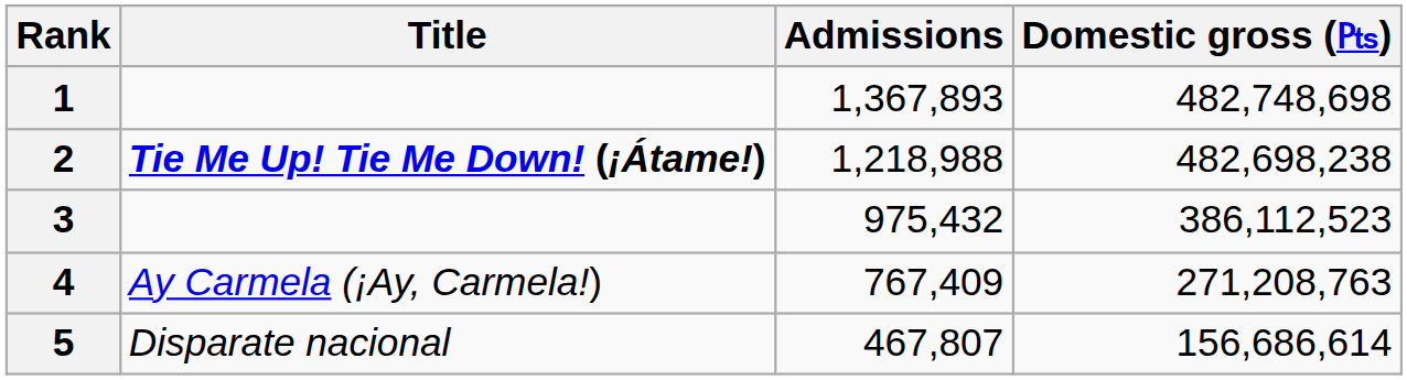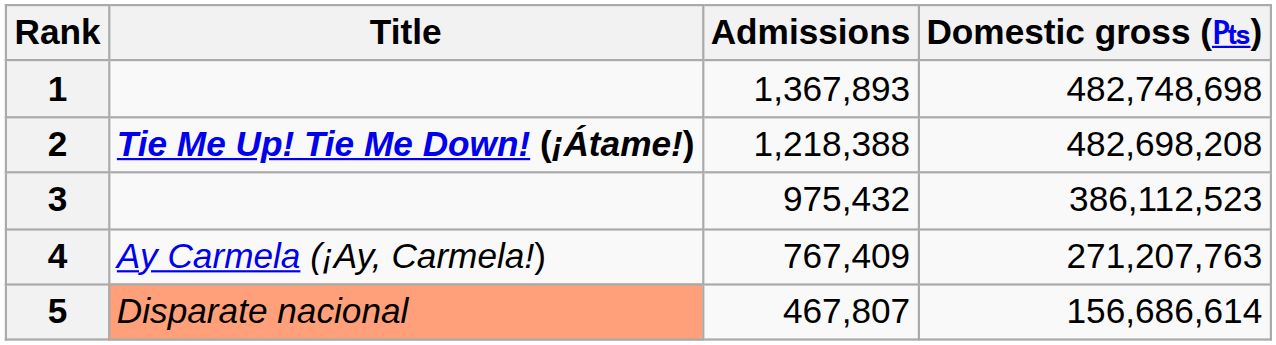 <table class="wikitable" style="margin:1em auto;">
 <tr>
 <th>Rank</th>
 <th>Title</th>
 <th>Admissions</th>
 <th>Domestic gross (<a href='#'>₧</a>)</th>
 </tr>
 <tr>
 <th align = "center">1</th>
 <td><em></em></td>
 <td align = "right">1,367,893</td>
 <td align = "right">482,748,698</td>
 </tr>
 <tr>
 <th align = "center">2</th>
 <td><strong><em><a href='#'>Tie Me Up! Tie Me Down!</a></em> (<em>¡Átame!</em>)</strong></td>
-<td align = "right">1,218,988</td>
-<td align = "right">482,698,238</td>
+<td align = "right">1,218,388</td>
+<td align = "right">482,698,208</td>
 </tr>
 <tr>
 <th align = "center">3</th>
 <td><em></em></td>
 <td align = "right">975,432</td>
 <td align = "right">386,112,523</td>
 </tr>
 <tr>
 <th align = "center">4</th>
 <td><em><a href='#'>Ay Carmela</a></em> <em>(¡Ay, Carmela!</em>)</td>
 <td align = "right">767,409</td>
-<td align = "right">271,208,763</td>
+<td align = "right">271,207,763</td>
 </tr>
 <tr>
 <th align = "center">5</th>
-<td><em>Disparate nacional</em></td>
+<td style="background: lightsalmon;"><em>Disparate nacional</em></td>
 <td align = "right">467,807</td>
 <td align = "right">156,686,614</td>
 </tr>
 </table>
